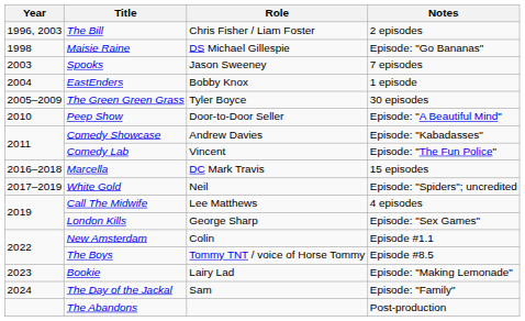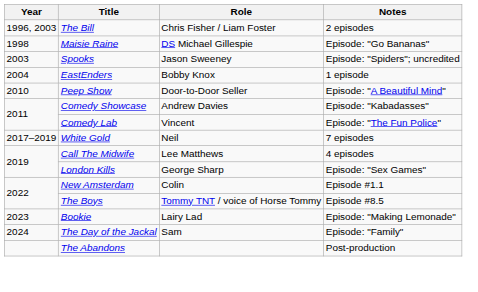 <table class="wikitable sortable">
 <tr>
 <th>Year</th>
 <th>Title</th>
 <th>Role</th>
 <th class="unsortable">Notes</th>
 </tr>
 <tr>
 <td>1996, 2003</td>
 <td><em><a href='#'>The Bill</a></em></td>
 <td>Chris Fisher / Liam Foster</td>
 <td>2 episodes</td>
 </tr>
 <tr>
 <td>1998</td>
 <td><em><a href='#'>Maisie Raine</a></em></td>
 <td><a href='#'>DS</a> Michael Gillespie</td>
 <td>Episode: "Go Bananas"</td>
 </tr>
 <tr>
 <td>2003</td>
 <td><em><a href='#'>Spooks</a></em></td>
 <td>Jason Sweeney</td>
-<td>7 episodes</td>
+<td>Episode: "Spiders"; uncredited</td>
 </tr>
 <tr>
 <td>2004</td>
 <td><em><a href='#'>EastEnders</a></em></td>
 <td>Bobby Knox</td>
 <td>1 episode</td>
-</tr>
-<tr>
-<td>2005–2009</td>
-<td><em><a href='#'>The Green Green Grass</a></em></td>
-<td>Tyler Boyce</td>
-<td>30 episodes</td>
 </tr>
 <tr>
 <td>2010</td>
 <td><em><a href='#'>Peep Show</a></em></td>
 <td>Door-to-Door Seller</td>
 <td>Episode: "<a href='#'>A Beautiful Mind</a>"</td>
 </tr>
 <tr>
 <td rowspan="2">2011</td>
 <td><em><a href='#'>Comedy Showcase</a></em></td>
 <td>Andrew Davies</td>
 <td>Episode: "Kabadasses"</td>
 </tr>
 <tr>
 <td><em><a href='#'>Comedy Lab</a></em></td>
 <td>Vincent</td>
 <td>Episode: "<a href='#'>The Fun Police</a>"</td>
 </tr>
 <tr>
-<td>2016–2018</td>
-<td><em><a href='#'>Marcella</a></em></td>
-<td><a href='#'>DC</a> Mark Travis</td>
-<td>15 episodes</td>
-</tr>
-<tr>
 <td>2017–2019</td>
 <td><em><a href='#'>White Gold</a></em></td>
 <td>Neil</td>
-<td>Episode: "Spiders"; uncredited</td>
+<td>7 episodes</td>
 </tr>
 <tr>
 <td rowspan="2">2019</td>
 <td><em><a href='#'>Call The Midwife</a></em></td>
 <td>Lee Matthews</td>
 <td>4 episodes</td>
 </tr>
 <tr>
 <td><em><a href='#'>London Kills</a></em></td>
 <td>George Sharp</td>
 <td>Episode: "Sex Games"</td>
 </tr>
 <tr>
 <td rowspan="2">2022</td>
 <td><em><a href='#'>New Amsterdam</a></em></td>
 <td>Colin</td>
 <td>Episode #1.1</td>
 </tr>
 <tr>
 <td><em><a href='#'>The Boys</a></em></td>
 <td><a href='#'>Tommy TNT</a> / voice of Horse Tommy</td>
 <td>Episode #8.5</td>
 </tr>
 <tr>
 <td>2023</td>
 <td><em><a href='#'>Bookie</a></em></td>
 <td>Lairy Lad</td>
 <td>Episode: "Making Lemonade"</td>
 </tr>
 <tr>
 <td>2024</td>
 <td><em><a href='#'>The Day of the Jackal</a></em></td>
 <td>Sam</td>
 <td>Episode: "Family"</td>
 </tr>
 <tr>
 <td></td>
 <td><em><a href='#'>The Abandons</a></em></td>
 <td></td>
 <td>Post-production</td>
 </tr>
 </table>
